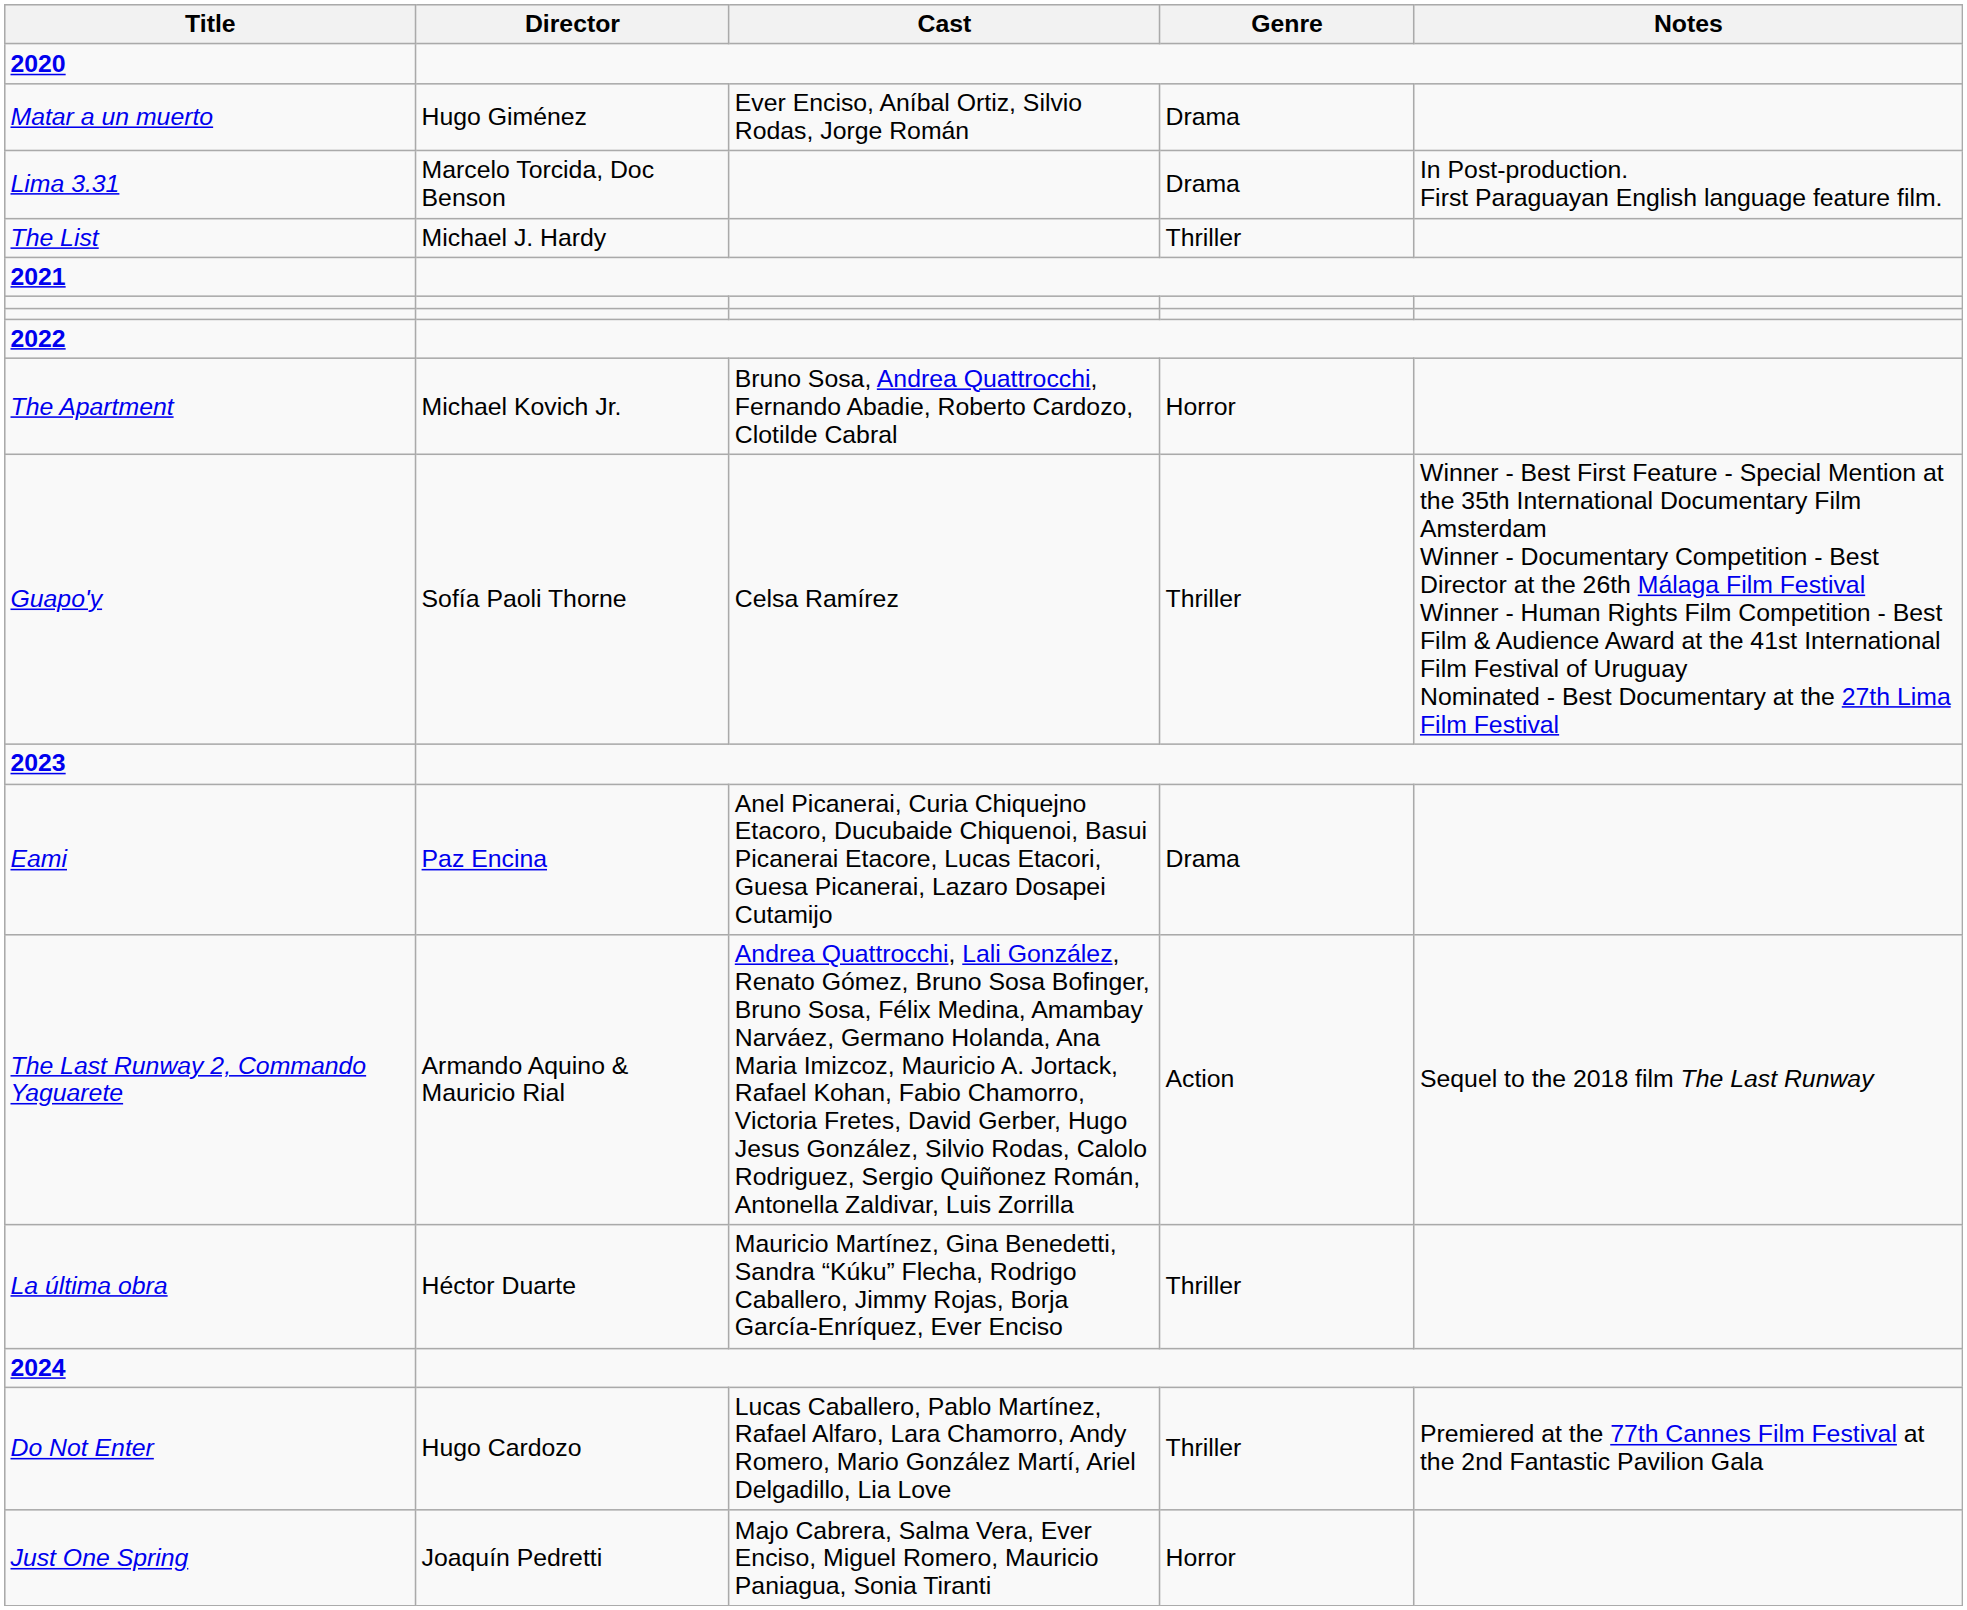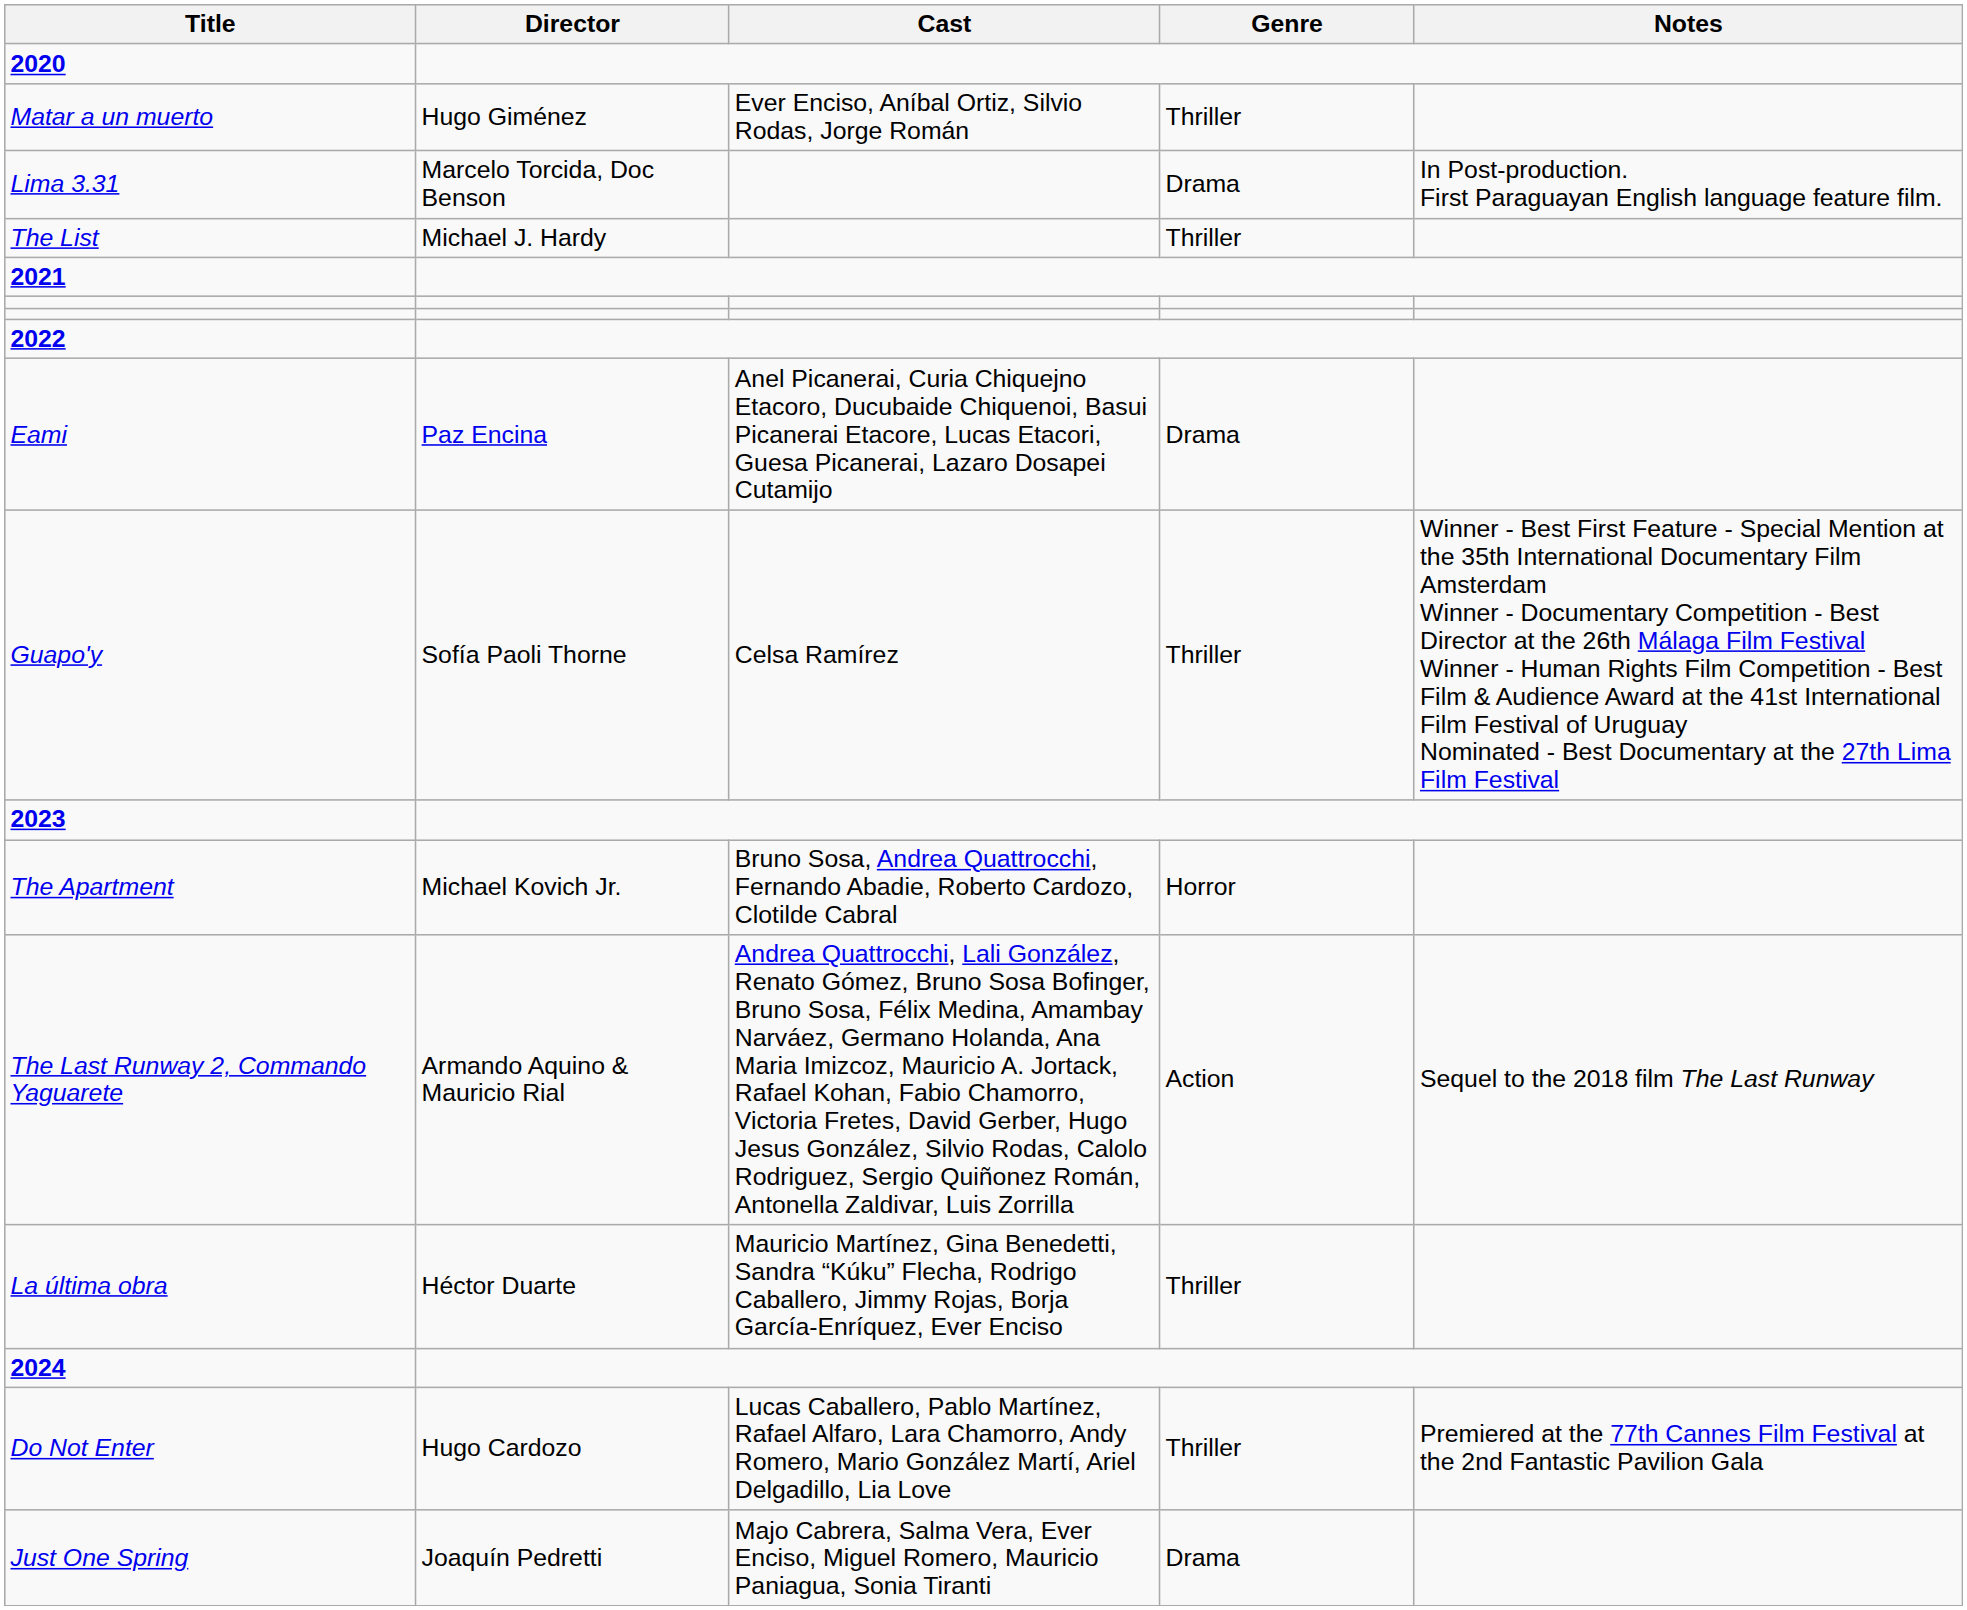 <table class="wikitable" width= "100%">
 <tr>
 <th width=21%>Title</th>
 <th width=16%>Director</th>
 <th width=22%>Cast</th>
 <th width=13%>Genre</th>
 <th width=28%>Notes</th>
 </tr>
 <tr>
 <td><strong><a href='#'>2020</a></strong></td>
 </tr>
 <tr>
 <td><em><a href='#'>Matar a un muerto</a></em></td>
 <td>Hugo Giménez</td>
 <td>Ever Enciso, Aníbal Ortiz, Silvio Rodas, Jorge Román</td>
-<td>Drama</td>
+<td>Thriller</td>
 <td></td>
 </tr>
 <tr>
 <td><em><a href='#'>Lima 3.31</a></em></td>
 <td>Marcelo Torcida, Doc Benson</td>
 <td></td>
 <td>Drama</td>
 <td>In Post-production.<br>First Paraguayan English language feature film.</td>
 </tr>
 <tr>
 <td><em><a href='#'>The List</a></em></td>
 <td>Michael J. Hardy</td>
 <td></td>
 <td>Thriller</td>
 <td></td>
 </tr>
 <tr>
 <td><strong><a href='#'>2021</a></strong></td>
 </tr>
 <tr>
 <td></td>
 <td></td>
 <td></td>
 <td></td>
 <td></td>
 </tr>
 <tr>
 <td></td>
 <td></td>
 <td></td>
 <td></td>
 <td></td>
 </tr>
 <tr>
 <td><strong><a href='#'>2022</a></strong></td>
 </tr>
 <tr>
-<td><a href='#'><em>The Apartment</em></a></td>
-<td>Michael Kovich Jr.</td>
-<td>Bruno Sosa, <a href='#'>Andrea Quattrocchi</a>, Fernando Abadie, Roberto Cardozo, Clotilde Cabral</td>
-<td>Horror</td>
+<td><em><a href='#'>Eami</a></em></td>
+<td><a href='#'>Paz Encina</a></td>
+<td>Anel Picanerai, Curia Chiquejno Etacoro, Ducubaide Chiquenoi, Basui Picanerai Etacore, Lucas Etacori, Guesa Picanerai, Lazaro Dosapei Cutamijo</td>
+<td>Drama</td>
 <td></td>
 </tr>
 <tr>
 <td><em><a href='#'>Guapo'y</a></em></td>
 <td>Sofía Paoli Thorne</td>
 <td>Celsa Ramírez</td>
 <td>Thriller</td>
 <td>Winner - Best First Feature - Special Mention at the 35th International Documentary Film Amsterdam<br>Winner - Documentary Competition - Best Director at the 26th <a href='#'>Málaga Film Festival</a><br>Winner - Human Rights Film Competition - Best Film & Audience Award at the 41st International Film Festival of Uruguay<br>Nominated - Best Documentary at the <a href='#'>27th Lima Film Festival</a></td>
 </tr>
 <tr>
 <td><strong><a href='#'>2023</a></strong></td>
 </tr>
 <tr>
-<td><em><a href='#'>Eami</a></em></td>
-<td><a href='#'>Paz Encina</a></td>
-<td>Anel Picanerai, Curia Chiquejno Etacoro, Ducubaide Chiquenoi, Basui Picanerai Etacore, Lucas Etacori, Guesa Picanerai, Lazaro Dosapei Cutamijo</td>
-<td>Drama</td>
+<td><a href='#'><em>The Apartment</em></a></td>
+<td>Michael Kovich Jr.</td>
+<td>Bruno Sosa, <a href='#'>Andrea Quattrocchi</a>, Fernando Abadie, Roberto Cardozo, Clotilde Cabral</td>
+<td>Horror</td>
 <td></td>
 </tr>
 <tr>
 <td><em><a href='#'>The Last Runway 2, Commando Yaguarete</a></em></td>
 <td>Armando Aquino & Mauricio Rial</td>
 <td><a href='#'>Andrea Quattrocchi</a>, <a href='#'>Lali González</a>, Renato Gómez, Bruno Sosa Bofinger, Bruno Sosa, Félix Medina, Amambay Narváez, Germano Holanda, Ana Maria Imizcoz, Mauricio A. Jortack, Rafael Kohan, Fabio Chamorro, Victoria Fretes, David Gerber, Hugo Jesus González, Silvio Rodas, Calolo Rodriguez, Sergio Quiñonez Román, Antonella Zaldivar, Luis Zorrilla</td>
 <td>Action</td>
 <td>Sequel to the 2018 film <em>The Last Runway</em></td>
 </tr>
 <tr>
 <td><em><a href='#'>La última obra</a></em></td>
 <td>Héctor Duarte</td>
 <td>Mauricio Martínez, Gina Benedetti, Sandra “Kúku” Flecha, Rodrigo Caballero, Jimmy Rojas, Borja García-Enríquez, Ever Enciso</td>
 <td>Thriller</td>
 <td></td>
 </tr>
 <tr>
 <td><strong><a href='#'>2024</a></strong></td>
 </tr>
 <tr>
 <td><em><a href='#'>Do Not Enter</a></em></td>
 <td>Hugo Cardozo</td>
 <td>Lucas Caballero, Pablo Martínez, Rafael Alfaro, Lara Chamorro, Andy Romero, Mario González Martí, Ariel Delgadillo, Lia Love</td>
 <td>Thriller</td>
 <td>Premiered at the <a href='#'>77th Cannes Film Festival</a> at the 2nd Fantastic Pavilion Gala</td>
 </tr>
 <tr>
 <td><em><a href='#'>Just One Spring</a></em></td>
 <td>Joaquín Pedretti</td>
 <td>Majo Cabrera, Salma Vera, Ever Enciso, Miguel Romero, Mauricio Paniagua, Sonia Tiranti</td>
-<td>Horror</td>
+<td>Drama</td>
 <td></td>
 </tr>
 <tr>
 </tr>
 </table>
